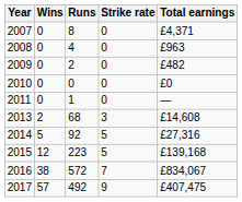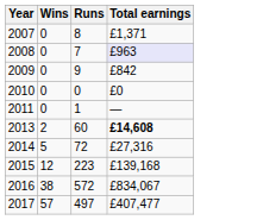 <table class="wikitable">
 <tr>
 <th>Year</th>
 <th>Wins</th>
 <th>Runs</th>
-<th>Strike rate</th>
 <th>Total earnings</th>
 </tr>
 <tr>
 <td>2007</td>
 <td>0</td>
 <td>8</td>
-<td>0</td>
-<td>£4,371</td>
+<td>£1,371</td>
 </tr>
 <tr>
 <td>2008</td>
 <td>0</td>
-<td>4</td>
-<td>0</td>
-<td>£963</td>
+<td>7</td>
+<td style="background: lavender;">£963</td>
 </tr>
 <tr>
 <td>2009</td>
 <td>0</td>
-<td>2</td>
-<td>0</td>
-<td>£482</td>
+<td>9</td>
+<td>£842</td>
 </tr>
 <tr>
 <td>2010</td>
-<td>0</td>
 <td>0</td>
 <td>0</td>
 <td>£0</td>
 </tr>
 <tr>
 <td>2011</td>
 <td>0</td>
 <td>1</td>
-<td>0</td>
 <td>—</td>
 </tr>
 <tr>
 <td>2013</td>
 <td>2</td>
-<td>68</td>
-<td>3</td>
-<td>£14,608</td>
+<td>60</td>
+<td><strong>£14,608</strong></td>
 </tr>
 <tr>
 <td>2014</td>
 <td>5</td>
-<td>92</td>
-<td>5</td>
+<td>72</td>
 <td>£27,316</td>
 </tr>
 <tr>
 <td>2015</td>
 <td>12</td>
 <td>223</td>
-<td>5</td>
 <td>£139,168</td>
 </tr>
 <tr>
 <td>2016</td>
 <td>38</td>
 <td>572</td>
-<td>7</td>
 <td>£834,067</td>
 </tr>
 <tr>
 <td>2017</td>
 <td>57</td>
-<td>492</td>
-<td>9</td>
-<td>£407,475</td>
+<td>497</td>
+<td>£407,477</td>
 </tr>
 </table>
